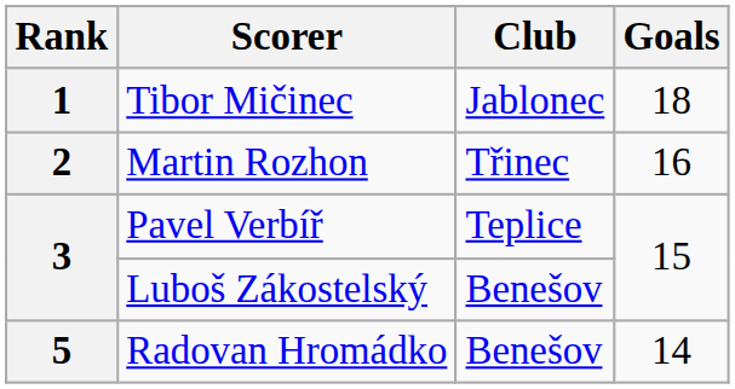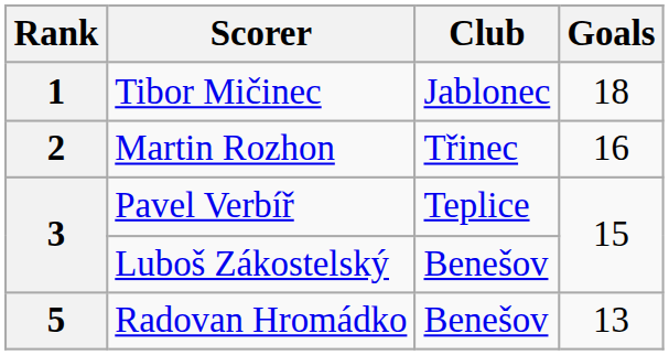 <table class="wikitable" style="text-align:center">
 <tr>
 <th>Rank</th>
 <th>Scorer</th>
 <th>Club</th>
 <th>Goals</th>
 </tr>
 <tr>
 <th>1</th>
 <td align="left"> <a href='#'>Tibor Mičinec</a></td>
 <td align="left"><a href='#'>Jablonec</a></td>
 <td>18</td>
 </tr>
 <tr>
 <th>2</th>
 <td align="left"> <a href='#'>Martin Rozhon</a></td>
 <td align="left"><a href='#'>Třinec</a></td>
 <td>16</td>
 </tr>
 <tr>
 <th rowspan="2">3</th>
 <td align="left"> <a href='#'>Pavel Verbíř</a></td>
 <td align="left"><a href='#'>Teplice</a></td>
 <td rowspan="2">15</td>
 </tr>
 <tr>
 <td align="left"> <a href='#'>Luboš Zákostelský</a></td>
 <td align="left"><a href='#'>Benešov</a></td>
 </tr>
 <tr>
 <th>5</th>
 <td align="left"> <a href='#'>Radovan Hromádko</a></td>
 <td align="left"><a href='#'>Benešov</a></td>
-<td>14</td>
+<td>13</td>
 </tr>
 </table>
